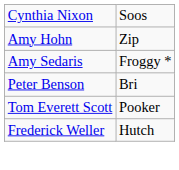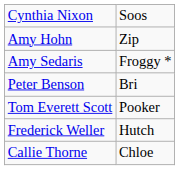 <table class="wikitable">
 <tr>
 <td><a href='#'>Cynthia Nixon</a></td>
 <td>Soos</td>
 </tr>
 <tr>
 <td><a href='#'>Amy Hohn</a></td>
 <td>Zip</td>
 </tr>
 <tr>
 <td><a href='#'>Amy Sedaris</a></td>
 <td>Froggy *</td>
 </tr>
 <tr>
 <td><a href='#'>Peter Benson</a></td>
 <td>Bri</td>
 </tr>
 <tr>
 <td><a href='#'>Tom Everett Scott</a></td>
 <td>Pooker</td>
 </tr>
 <tr>
 <td><a href='#'>Frederick Weller</a></td>
 <td>Hutch</td>
 </tr>
+<tr>
+<td><a href='#'>Callie Thorne</a></td>
+<td>Chloe</td>
+</tr>
 </table>
